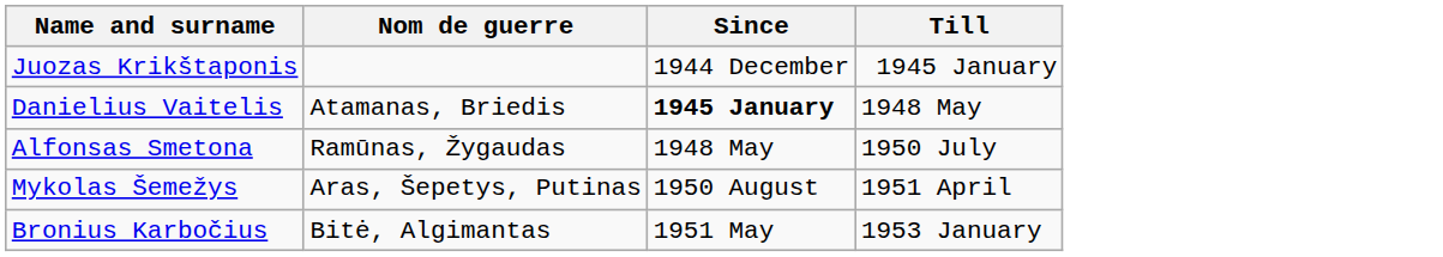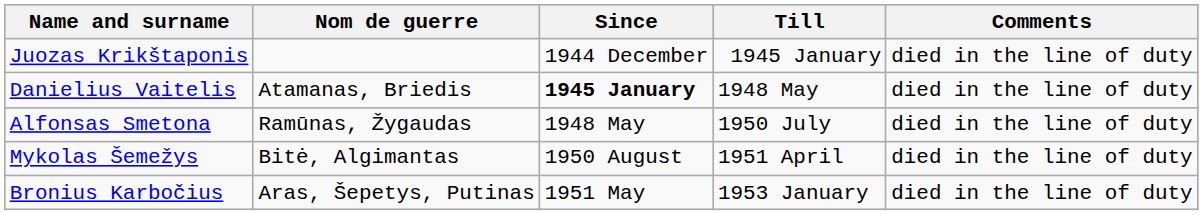 <table class="wikitable sortable">
 <tr>
 <th>Name and surname</th>
 <th>Nom de guerre</th>
 <th>Since</th>
 <th>Till</th>
+<th>Comments</th>
 </tr>
 <tr>
 <td><a href='#'>Juozas Krikštaponis</a></td>
 <td></td>
 <td>1944 December</td>
 <td> 1945 January</td>
+<td>died in the line of duty</td>
 </tr>
 <tr>
 <td><a href='#'>Danielius Vaitelis</a></td>
 <td>Atamanas, Briedis</td>
 <td><strong>1945 January</strong></td>
 <td>1948 May</td>
+<td>died in the line of duty</td>
 </tr>
 <tr>
 <td><a href='#'>Alfonsas Smetona</a></td>
 <td>Ramūnas, Žygaudas</td>
 <td>1948 May</td>
 <td>1950 July</td>
+<td>died in the line of duty</td>
 </tr>
 <tr>
 <td><a href='#'>Mykolas Šemežys</a></td>
-<td>Aras, Šepetys, Putinas</td>
+<td>Bitė, Algimantas</td>
 <td>1950 August</td>
 <td>1951 April</td>
+<td>died in the line of duty</td>
 </tr>
 <tr>
 <td><a href='#'>Bronius Karbočius</a></td>
-<td>Bitė, Algimantas</td>
+<td>Aras, Šepetys, Putinas</td>
 <td>1951 May</td>
 <td>1953 January</td>
+<td>died in the line of duty</td>
 </tr>
 </table>
